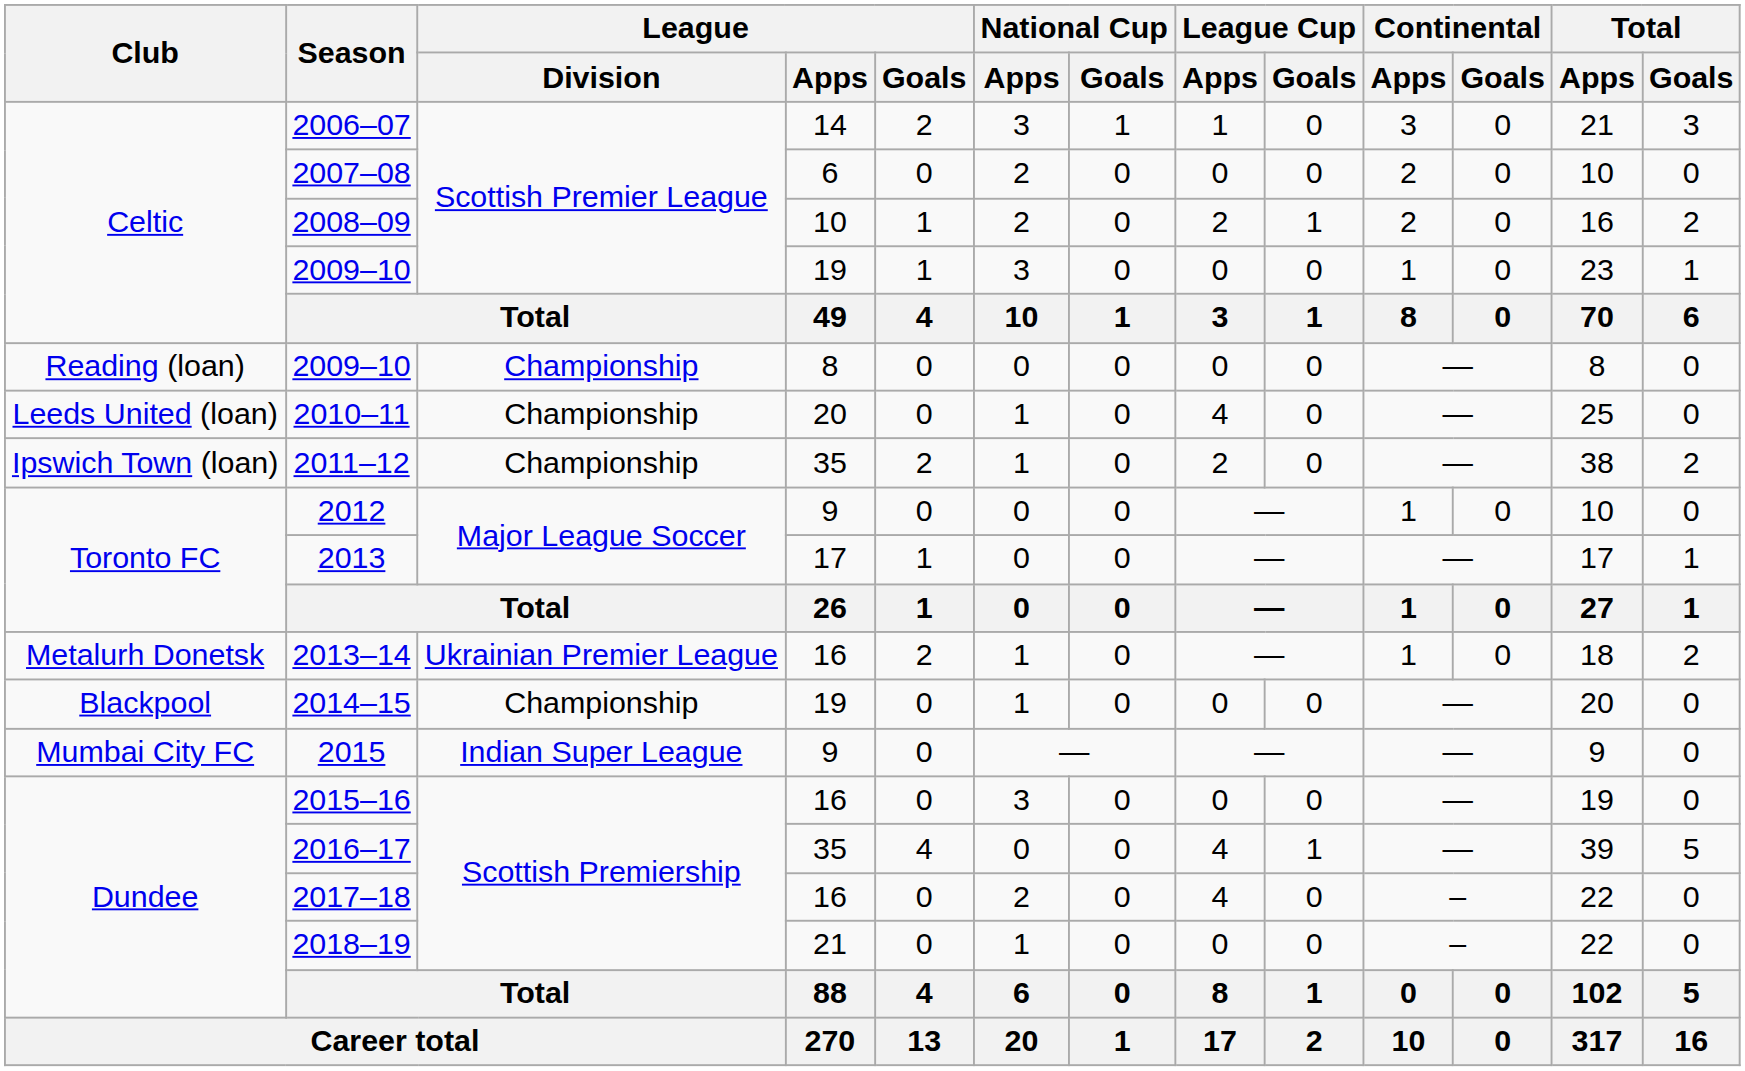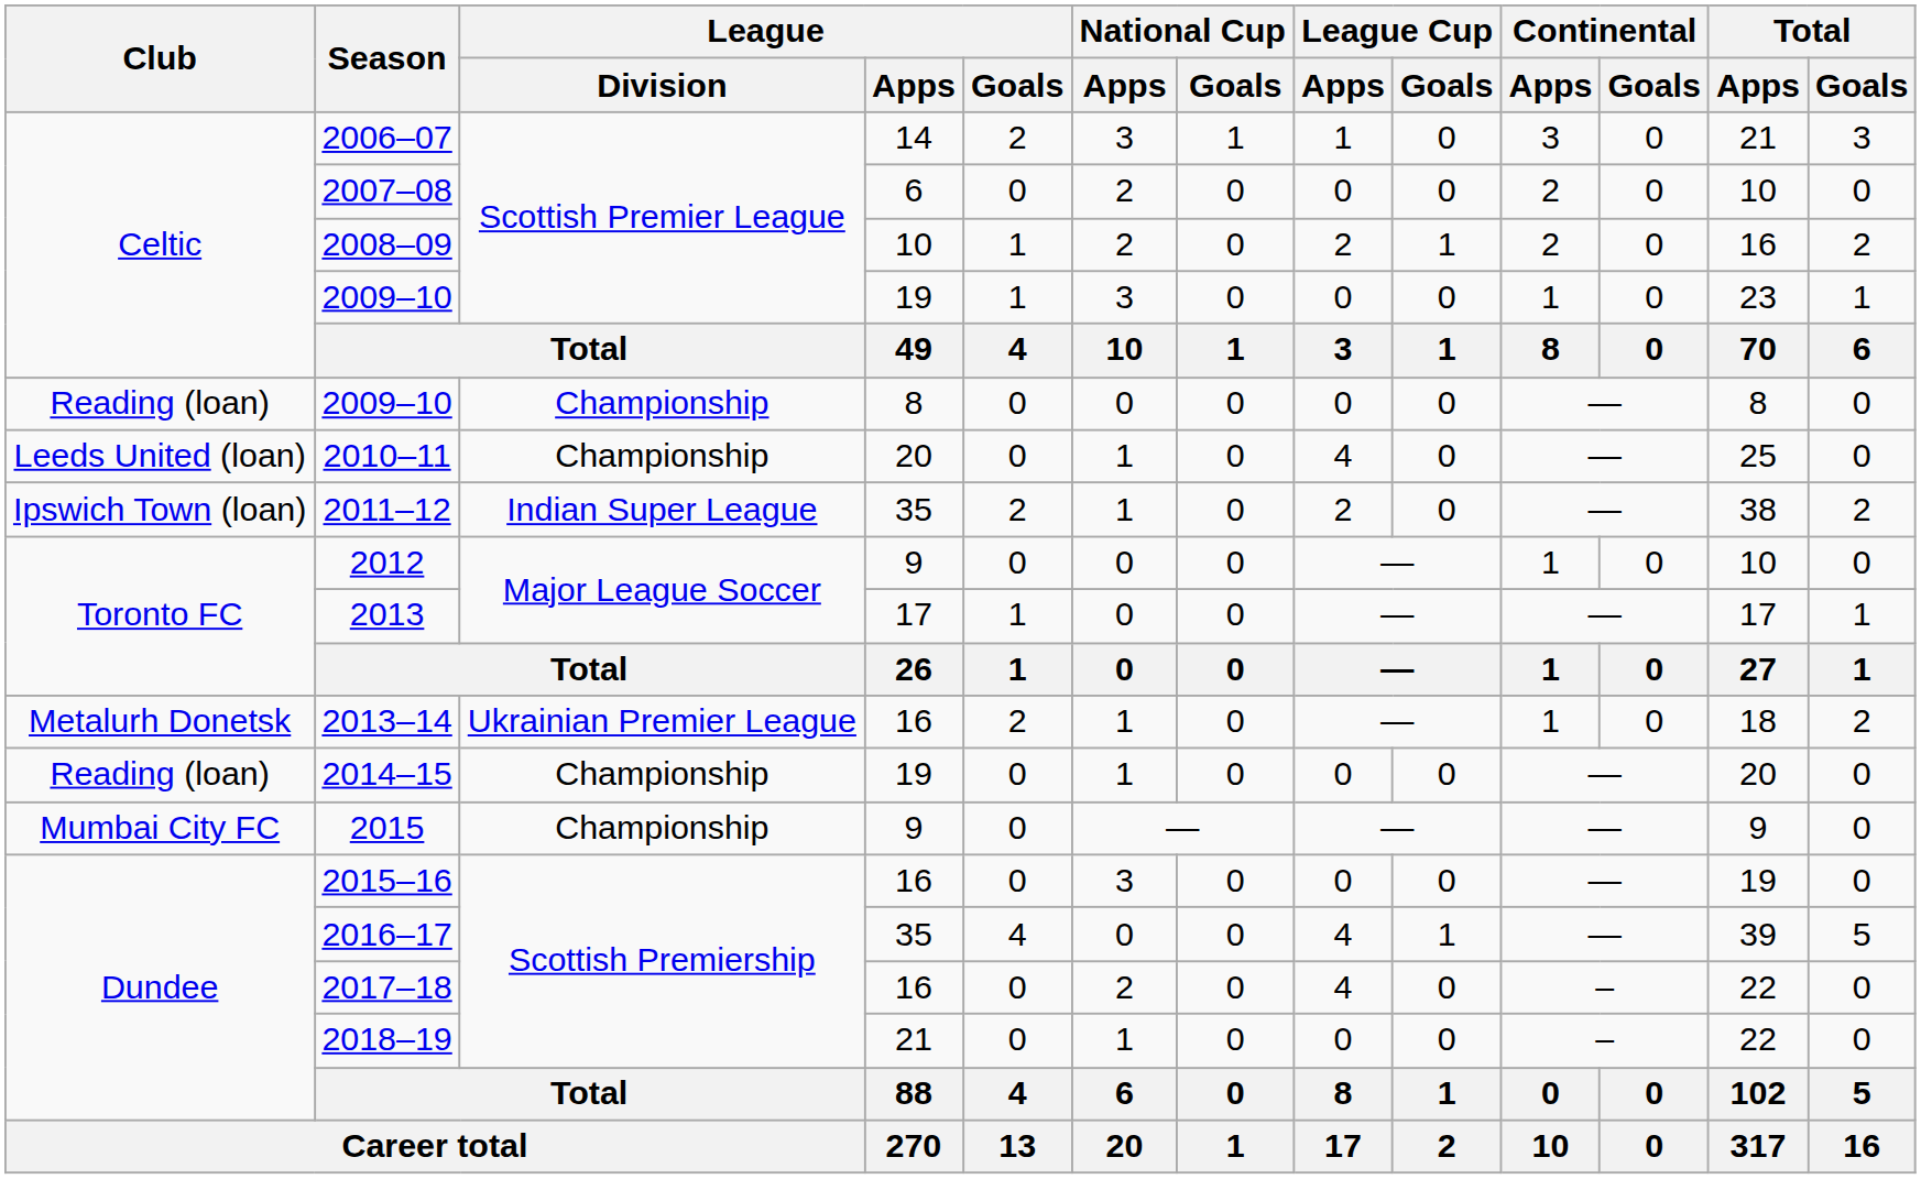 <table class="wikitable" style="text-align: center">
 <tr>
 <th rowspan="2">Club</th>
 <th rowspan="2">Season</th>
 <th colspan="3">League</th>
 <th colspan="2">National Cup</th>
 <th colspan="2">League Cup</th>
 <th colspan="2">Continental</th>
 <th colspan="2">Total</th>
 </tr>
 <tr>
 <th>Division</th>
 <th>Apps</th>
 <th>Goals</th>
 <th>Apps</th>
 <th>Goals</th>
 <th>Apps</th>
 <th>Goals</th>
 <th>Apps</th>
 <th>Goals</th>
 <th>Apps</th>
 <th>Goals</th>
 </tr>
 <tr>
 <td rowspan="5"><a href='#'>Celtic</a></td>
 <td><a href='#'>2006–07</a></td>
 <td rowspan="4"><a href='#'>Scottish Premier League</a></td>
 <td>14</td>
 <td>2</td>
 <td>3</td>
 <td>1</td>
 <td>1</td>
 <td>0</td>
 <td>3</td>
 <td>0</td>
 <td>21</td>
 <td>3</td>
 </tr>
 <tr>
 <td><a href='#'>2007–08</a></td>
 <td>6</td>
 <td>0</td>
 <td>2</td>
 <td>0</td>
 <td>0</td>
 <td>0</td>
 <td>2</td>
 <td>0</td>
 <td>10</td>
 <td>0</td>
 </tr>
 <tr>
 <td><a href='#'>2008–09</a></td>
 <td>10</td>
 <td>1</td>
 <td>2</td>
 <td>0</td>
 <td>2</td>
 <td>1</td>
 <td>2</td>
 <td>0</td>
 <td>16</td>
 <td>2</td>
 </tr>
 <tr>
 <td><a href='#'>2009–10</a></td>
 <td>19</td>
 <td>1</td>
 <td>3</td>
 <td>0</td>
 <td>0</td>
 <td>0</td>
 <td>1</td>
 <td>0</td>
 <td>23</td>
 <td>1</td>
 </tr>
 <tr>
 <th colspan="2">Total</th>
 <th>49</th>
 <th>4</th>
 <th>10</th>
 <th>1</th>
 <th>3</th>
 <th>1</th>
 <th>8</th>
 <th>0</th>
 <th>70</th>
 <th>6</th>
 </tr>
 <tr>
 <td><a href='#'>Reading</a> (loan)</td>
 <td><a href='#'>2009–10</a></td>
 <td><a href='#'>Championship</a></td>
 <td>8</td>
 <td>0</td>
 <td>0</td>
 <td>0</td>
 <td>0</td>
 <td>0</td>
 <td colspan="2">—</td>
 <td>8</td>
 <td>0</td>
 </tr>
 <tr>
 <td><a href='#'>Leeds United</a> (loan)</td>
 <td><a href='#'>2010–11</a></td>
 <td>Championship</td>
 <td>20</td>
 <td>0</td>
 <td>1</td>
 <td>0</td>
 <td>4</td>
 <td>0</td>
 <td colspan="2">—</td>
 <td>25</td>
 <td>0</td>
 </tr>
 <tr>
 <td><a href='#'>Ipswich Town</a> (loan)</td>
 <td><a href='#'>2011–12</a></td>
-<td>Championship</td>
+<td><a href='#'>Indian Super League</a></td>
 <td>35</td>
 <td>2</td>
 <td>1</td>
 <td>0</td>
 <td>2</td>
 <td>0</td>
 <td colspan="2">—</td>
 <td>38</td>
 <td>2</td>
 </tr>
 <tr>
 <td rowspan="3"><a href='#'>Toronto FC</a></td>
 <td><a href='#'>2012</a></td>
 <td rowspan="2"><a href='#'>Major League Soccer</a></td>
 <td>9</td>
 <td>0</td>
 <td>0</td>
 <td>0</td>
 <td colspan="2">—</td>
 <td>1</td>
 <td>0</td>
 <td>10</td>
 <td>0</td>
 </tr>
 <tr>
 <td><a href='#'>2013</a></td>
 <td>17</td>
 <td>1</td>
 <td>0</td>
 <td>0</td>
 <td colspan="2">—</td>
 <td colspan="2">—</td>
 <td>17</td>
 <td>1</td>
 </tr>
 <tr>
 <th colspan="2">Total</th>
 <th>26</th>
 <th>1</th>
 <th>0</th>
 <th>0</th>
 <th colspan="2">—</th>
 <th>1</th>
 <th>0</th>
 <th>27</th>
 <th>1</th>
 </tr>
 <tr>
 <td><a href='#'>Metalurh Donetsk</a></td>
 <td><a href='#'>2013–14</a></td>
 <td><a href='#'>Ukrainian Premier League</a></td>
 <td>16</td>
 <td>2</td>
 <td>1</td>
 <td>0</td>
 <td colspan="2">—</td>
 <td>1</td>
 <td>0</td>
 <td>18</td>
 <td>2</td>
 </tr>
 <tr>
-<td><a href='#'>Blackpool</a></td>
+<td><a href='#'>Reading</a> (loan)</td>
 <td><a href='#'>2014–15</a></td>
 <td>Championship</td>
 <td>19</td>
 <td>0</td>
 <td>1</td>
 <td>0</td>
 <td>0</td>
 <td>0</td>
 <td colspan="2">—</td>
 <td>20</td>
 <td>0</td>
 </tr>
 <tr>
 <td><a href='#'>Mumbai City FC</a></td>
 <td><a href='#'>2015</a></td>
-<td><a href='#'>Indian Super League</a></td>
+<td>Championship</td>
 <td>9</td>
 <td>0</td>
 <td colspan="2">—</td>
 <td colspan="2">—</td>
 <td colspan="2">—</td>
 <td>9</td>
 <td>0</td>
 </tr>
 <tr>
 <td rowspan="5"><a href='#'>Dundee</a></td>
 <td><a href='#'>2015–16</a></td>
 <td rowspan="4"><a href='#'>Scottish Premiership</a></td>
 <td>16</td>
 <td>0</td>
 <td>3</td>
 <td>0</td>
 <td>0</td>
 <td>0</td>
 <td colspan="2">—</td>
 <td>19</td>
 <td>0</td>
 </tr>
 <tr>
 <td><a href='#'>2016–17</a></td>
 <td>35</td>
 <td>4</td>
 <td>0</td>
 <td>0</td>
 <td>4</td>
 <td>1</td>
 <td colspan="2">—</td>
 <td>39</td>
 <td>5</td>
 </tr>
 <tr>
 <td><a href='#'>2017–18</a></td>
 <td>16</td>
 <td>0</td>
 <td>2</td>
 <td>0</td>
 <td>4</td>
 <td>0</td>
 <td colspan="2">–</td>
 <td>22</td>
 <td>0</td>
 </tr>
 <tr>
 <td><a href='#'>2018–19</a></td>
 <td>21</td>
 <td>0</td>
 <td>1</td>
 <td>0</td>
 <td>0</td>
 <td>0</td>
 <td colspan="2">–</td>
 <td>22</td>
 <td>0</td>
 </tr>
 <tr>
 <th colspan="2">Total</th>
 <th>88</th>
 <th>4</th>
 <th>6</th>
 <th>0</th>
 <th>8</th>
 <th>1</th>
 <th>0</th>
 <th>0</th>
 <th>102</th>
 <th>5</th>
 </tr>
 <tr>
 <th colspan="3">Career total</th>
 <th>270</th>
 <th>13</th>
 <th>20</th>
 <th>1</th>
 <th>17</th>
 <th>2</th>
 <th>10</th>
 <th>0</th>
 <th>317</th>
 <th>16</th>
 </tr>
 </table>
